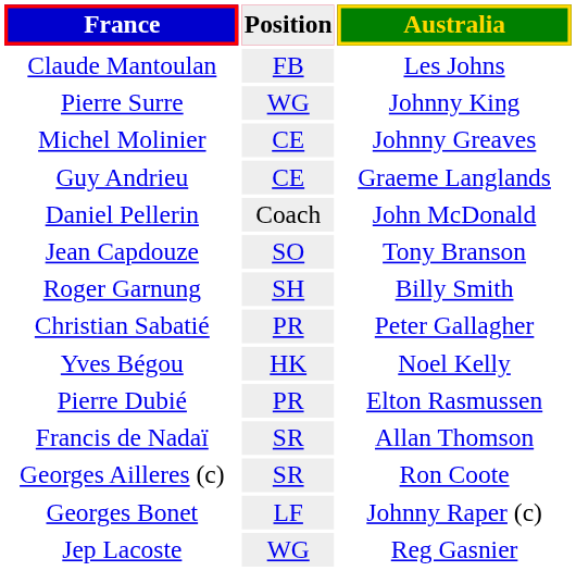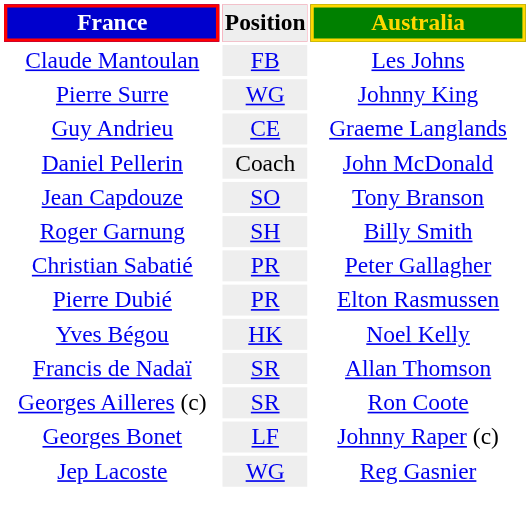 <table align=right style="font-size:90%; margin-left:1em">
 <tr bgcolor=#FF0033>
 <th align="centre" width="126" style="border: 2px solid red; background: #0000CD; color: white">France</th>
 <th align="center" style="background: #eeeeee; color: black">Position</th>
 <th align="centre" width="126" style="border: 2px solid gold; background: green; color: gold">Australia</th>
 </tr>
 <tr>
 <td align="center"><a href='#'>Claude Mantoulan</a></td>
 <td align="center" style="background: #eeeeee"><a href='#'>FB</a></td>
 <td align="center"><a href='#'>Les Johns</a></td>
 </tr>
 <tr>
 <td align="center"><a href='#'>Pierre Surre</a></td>
 <td align="center" style="background: #eeeeee"><a href='#'>WG</a></td>
 <td align="center"><a href='#'>Johnny King</a></td>
-</tr>
-<tr>
-<td align="center"><a href='#'>Michel Molinier</a></td>
-<td align="center" style="background: #eeeeee"><a href='#'>CE</a></td>
-<td align="center"><a href='#'>Johnny Greaves</a></td>
 </tr>
 <tr>
 <td align="center"><a href='#'>Guy Andrieu</a></td>
 <td align="center" style="background: #eeeeee"><a href='#'>CE</a></td>
 <td align="center"><a href='#'>Graeme Langlands</a></td>
 </tr>
 <tr>
 <td align="center"><a href='#'>Daniel Pellerin</a></td>
 <td align="center" style="background: #eeeeee">Coach</td>
 <td align="center"><a href='#'>John McDonald</a></td>
 </tr>
 <tr>
 <td align="center"><a href='#'>Jean Capdouze</a></td>
 <td align="center" style="background: #eeeeee"><a href='#'>SO</a></td>
 <td align="center"><a href='#'>Tony Branson</a></td>
 </tr>
 <tr>
 <td align="center"><a href='#'>Roger Garnung</a></td>
 <td align="center" style="background: #eeeeee"><a href='#'>SH</a></td>
 <td align="center"><a href='#'>Billy Smith</a></td>
 </tr>
 <tr>
 <td align="center"><a href='#'>Christian Sabatié</a></td>
 <td align="center" style="background: #eeeeee"><a href='#'>PR</a></td>
 <td align="center"><a href='#'>Peter Gallagher</a></td>
 </tr>
 <tr>
+<td align="center"><a href='#'>Pierre Dubié</a></td>
+<td align="center" style="background: #eeeeee"><a href='#'>PR</a></td>
+<td align="center"><a href='#'>Elton Rasmussen</a></td>
+</tr>
+<tr>
 <td align="center"><a href='#'>Yves Bégou</a></td>
 <td align="center" style="background: #eeeeee"><a href='#'>HK</a></td>
 <td align="center"><a href='#'>Noel Kelly</a></td>
-</tr>
-<tr>
-<td align="center"><a href='#'>Pierre Dubié</a></td>
-<td align="center" style="background: #eeeeee"><a href='#'>PR</a></td>
-<td align="center"><a href='#'>Elton Rasmussen</a></td>
 </tr>
 <tr>
 <td align="center"><a href='#'>Francis de Nadaï</a></td>
 <td align="center" style="background: #eeeeee"><a href='#'>SR</a></td>
 <td align="center"><a href='#'>Allan Thomson</a></td>
 </tr>
 <tr>
 <td align="center"><a href='#'>Georges Ailleres</a> (c)</td>
 <td align="center" style="background: #eeeeee"><a href='#'>SR</a></td>
 <td align="center"><a href='#'>Ron Coote</a></td>
 </tr>
 <tr>
 <td align="center"><a href='#'>Georges Bonet</a></td>
 <td align="center" style="background: #eeeeee"><a href='#'>LF</a></td>
 <td align="center"><a href='#'>Johnny Raper</a> (c)</td>
 </tr>
 <tr>
 <td align="center"><a href='#'>Jep Lacoste</a></td>
 <td align="center" style="background: #eeeeee"><a href='#'>WG</a></td>
 <td align="center"><a href='#'>Reg Gasnier</a></td>
 </tr>
 </table>
